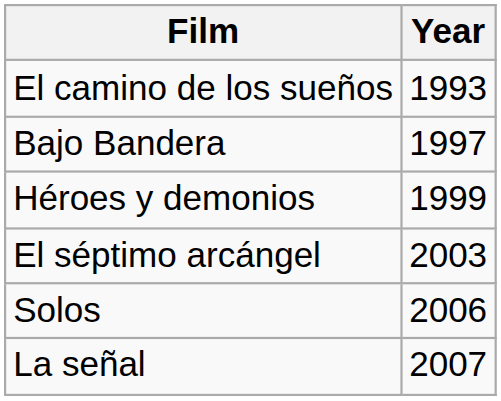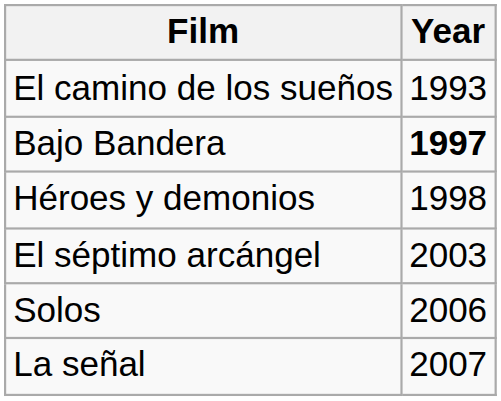 <table class="wikitable">
 <tr>
 <th>Film</th>
 <th>Year</th>
 </tr>
 <tr>
 <td>El camino de los sueños</td>
 <td>1993</td>
 </tr>
 <tr>
 <td>Bajo Bandera</td>
-<td>1997</td>
+<td><strong>1997</strong></td>
 </tr>
 <tr>
 <td>Héroes y demonios</td>
-<td>1999</td>
+<td>1998</td>
 </tr>
 <tr>
 <td>El séptimo arcángel</td>
 <td>2003</td>
 </tr>
 <tr>
 <td>Solos</td>
 <td>2006</td>
 </tr>
 <tr>
 <td>La señal</td>
 <td>2007</td>
 </tr>
 </table>
